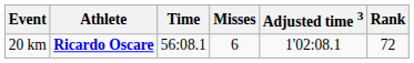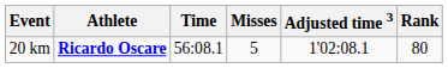 <table class="wikitable" style="font-size:90%">
 <tr>
 <th>Event</th>
 <th>Athlete</th>
 <th>Time</th>
 <th>Misses</th>
 <th>Adjusted time <sup>3</sup></th>
 <th>Rank</th>
 </tr>
 <tr>
 <td>20 km</td>
 <td><strong><a href='#'>Ricardo Oscare</a></strong></td>
 <td align="center">56:08.1</td>
-<td align="center">6</td>
+<td align="center">5</td>
 <td align="center">1'02:08.1</td>
-<td align="center">72</td>
+<td align="center">80</td>
 </tr>
 </table>
